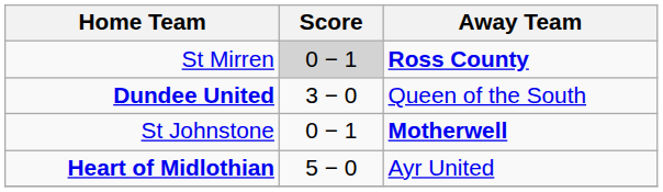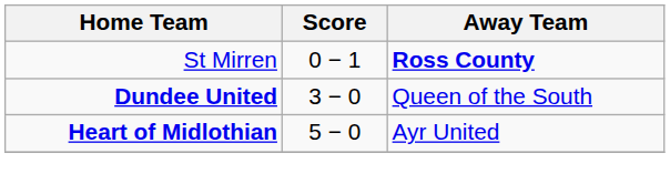 <table class="wikitable" style="border-collapse: collapse;">
 <tr>
 <th align="right" width="185">Home Team</th>
 <th align="center" width="65"> Score </th>
 <th align="left" width="185">Away Team</th>
 </tr>
 <tr>
 <td style="text-align: right;"><a href='#'>St Mirren</a></td>
-<td style="background: lightgrey; text-align: center;">0 − 1</td>
+<td style="text-align: center;">0 − 1</td>
 <td style="text-align: left;"><strong><a href='#'>Ross County</a></strong></td>
 </tr>
 <tr>
 <td style="text-align: right;"><strong><a href='#'>Dundee United</a></strong></td>
 <td style="text-align: center;">3 − 0</td>
 <td style="text-align: left;"><a href='#'>Queen of the South</a></td>
-</tr>
-<tr>
-<td style="text-align: right;"><a href='#'>St Johnstone</a></td>
-<td style="text-align: center;">0 − 1</td>
-<td style="text-align: left;"><strong><a href='#'>Motherwell</a></strong></td>
 </tr>
 <tr>
 <td style="text-align: right;"><strong><a href='#'>Heart of Midlothian</a></strong></td>
 <td style="text-align: center;">5 − 0</td>
 <td style="text-align: left;"><a href='#'>Ayr United</a></td>
 </tr>
 <tr>
 </tr>
 </table>
